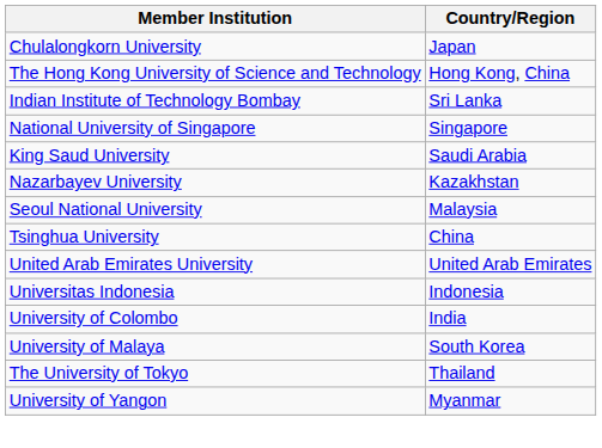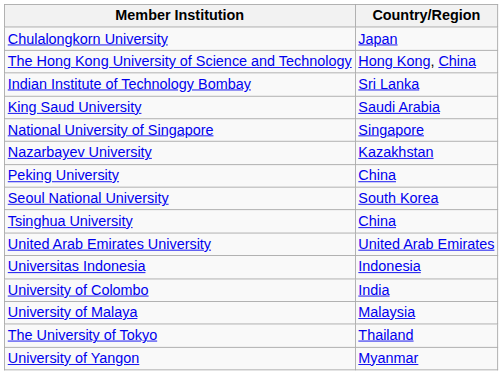 <table class="wikitable">
 <tr>
 <th>Member Institution</th>
 <th>Country/Region</th>
 </tr>
 <tr>
 <td><a href='#'>Chulalongkorn University</a></td>
 <td><a href='#'>Japan</a></td>
 </tr>
 <tr>
 <td><a href='#'>The Hong Kong University of Science and Technology</a></td>
 <td><a href='#'>Hong Kong</a>, <a href='#'>China</a></td>
 </tr>
 <tr>
 <td><a href='#'>Indian Institute of Technology Bombay</a></td>
 <td><a href='#'>Sri Lanka</a></td>
 </tr>
 <tr>
+<td><a href='#'>King Saud University</a></td>
+<td><a href='#'>Saudi Arabia</a></td>
+</tr>
+<tr>
 <td><a href='#'>National University of Singapore</a></td>
 <td><a href='#'>Singapore</a></td>
-</tr>
-<tr>
-<td><a href='#'>King Saud University</a></td>
-<td><a href='#'>Saudi Arabia</a></td>
 </tr>
 <tr>
 <td><a href='#'>Nazarbayev University</a></td>
 <td><a href='#'>Kazakhstan</a></td>
 </tr>
 <tr>
+<td><a href='#'>Peking University</a></td>
+<td><a href='#'>China</a></td>
+</tr>
+<tr>
 <td><a href='#'>Seoul National University</a></td>
-<td><a href='#'>Malaysia</a></td>
+<td><a href='#'>South Korea</a></td>
 </tr>
 <tr>
 <td><a href='#'>Tsinghua University</a></td>
 <td><a href='#'>China</a></td>
 </tr>
 <tr>
 <td><a href='#'>United Arab Emirates University</a></td>
 <td><a href='#'>United Arab Emirates</a></td>
 </tr>
 <tr>
 <td><a href='#'>Universitas Indonesia</a></td>
 <td><a href='#'>Indonesia</a></td>
 </tr>
 <tr>
 <td><a href='#'>University of Colombo</a></td>
 <td><a href='#'>India</a></td>
 </tr>
 <tr>
 <td><a href='#'>University of Malaya</a></td>
-<td><a href='#'>South Korea</a></td>
+<td><a href='#'>Malaysia</a></td>
 </tr>
 <tr>
 <td><a href='#'>The University of Tokyo</a></td>
 <td><a href='#'>Thailand</a></td>
 </tr>
 <tr>
 <td><a href='#'>University of Yangon</a></td>
 <td><a href='#'>Myanmar</a></td>
 </tr>
 </table>
